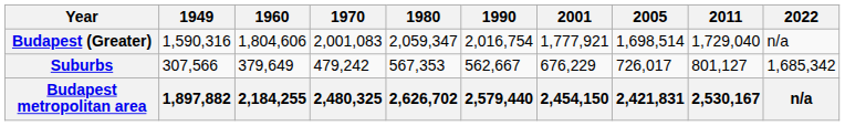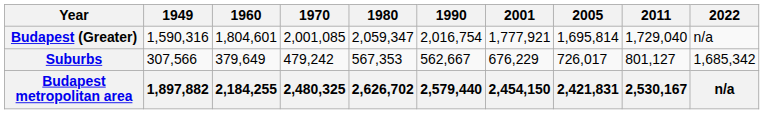 <table class="wikitable">
 <tr>
 <th>Year</th>
 <th>1949</th>
 <th>1960</th>
 <th>1970</th>
 <th>1980</th>
 <th>1990</th>
 <th>2001</th>
 <th>2005</th>
 <th>2011</th>
 <th>2022</th>
 </tr>
 <tr>
 <th><a href='#'>Budapest</a> (Greater)</th>
 <td>1,590,316</td>
-<td> 1,804,606</td>
-<td> 2,001,083</td>
+<td> 1,804,601</td>
+<td> 2,001,085</td>
 <td> 2,059,347</td>
 <td> 2,016,754</td>
 <td> 1,777,921</td>
-<td> 1,698,514</td>
+<td> 1,695,814</td>
 <td> 1,729,040</td>
 <td>n/a</td>
 </tr>
 <tr>
 <th><a href='#'>Suburbs</a></th>
 <td>307,566</td>
 <td> 379,649</td>
 <td> 479,242</td>
 <td> 567,353</td>
 <td> 562,667</td>
 <td> 676,229</td>
 <td> 726,017</td>
 <td> 801,127</td>
 <td> 1,685,342</td>
 </tr>
 <tr>
 <th><a href='#'>Budapest metropolitan area</a></th>
 <th>1,897,882</th>
 <th> 2,184,255</th>
 <th> 2,480,325</th>
 <th> 2,626,702</th>
 <th> 2,579,440</th>
 <th> 2,454,150</th>
 <th> 2,421,831</th>
 <th> 2,530,167</th>
 <th>n/a</th>
 </tr>
 </table>
